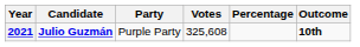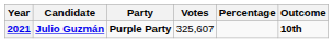 <table class="wikitable">
 <tr>
 <th>Year</th>
 <th>Candidate</th>
 <th>Party</th>
 <th>Votes</th>
 <th>Percentage</th>
 <th>Outcome</th>
 </tr>
 <tr>
 <th><a href='#'>2021</a></th>
 <td><strong><a href='#'>Julio Guzmán</a></strong></td>
-<td>Purple Party</td>
-<td>325,608</td>
+<td><strong>Purple Party</strong></td>
+<td>325,607</td>
 <td></td>
 <td><strong>10th</strong></td>
 </tr>
 </table>
